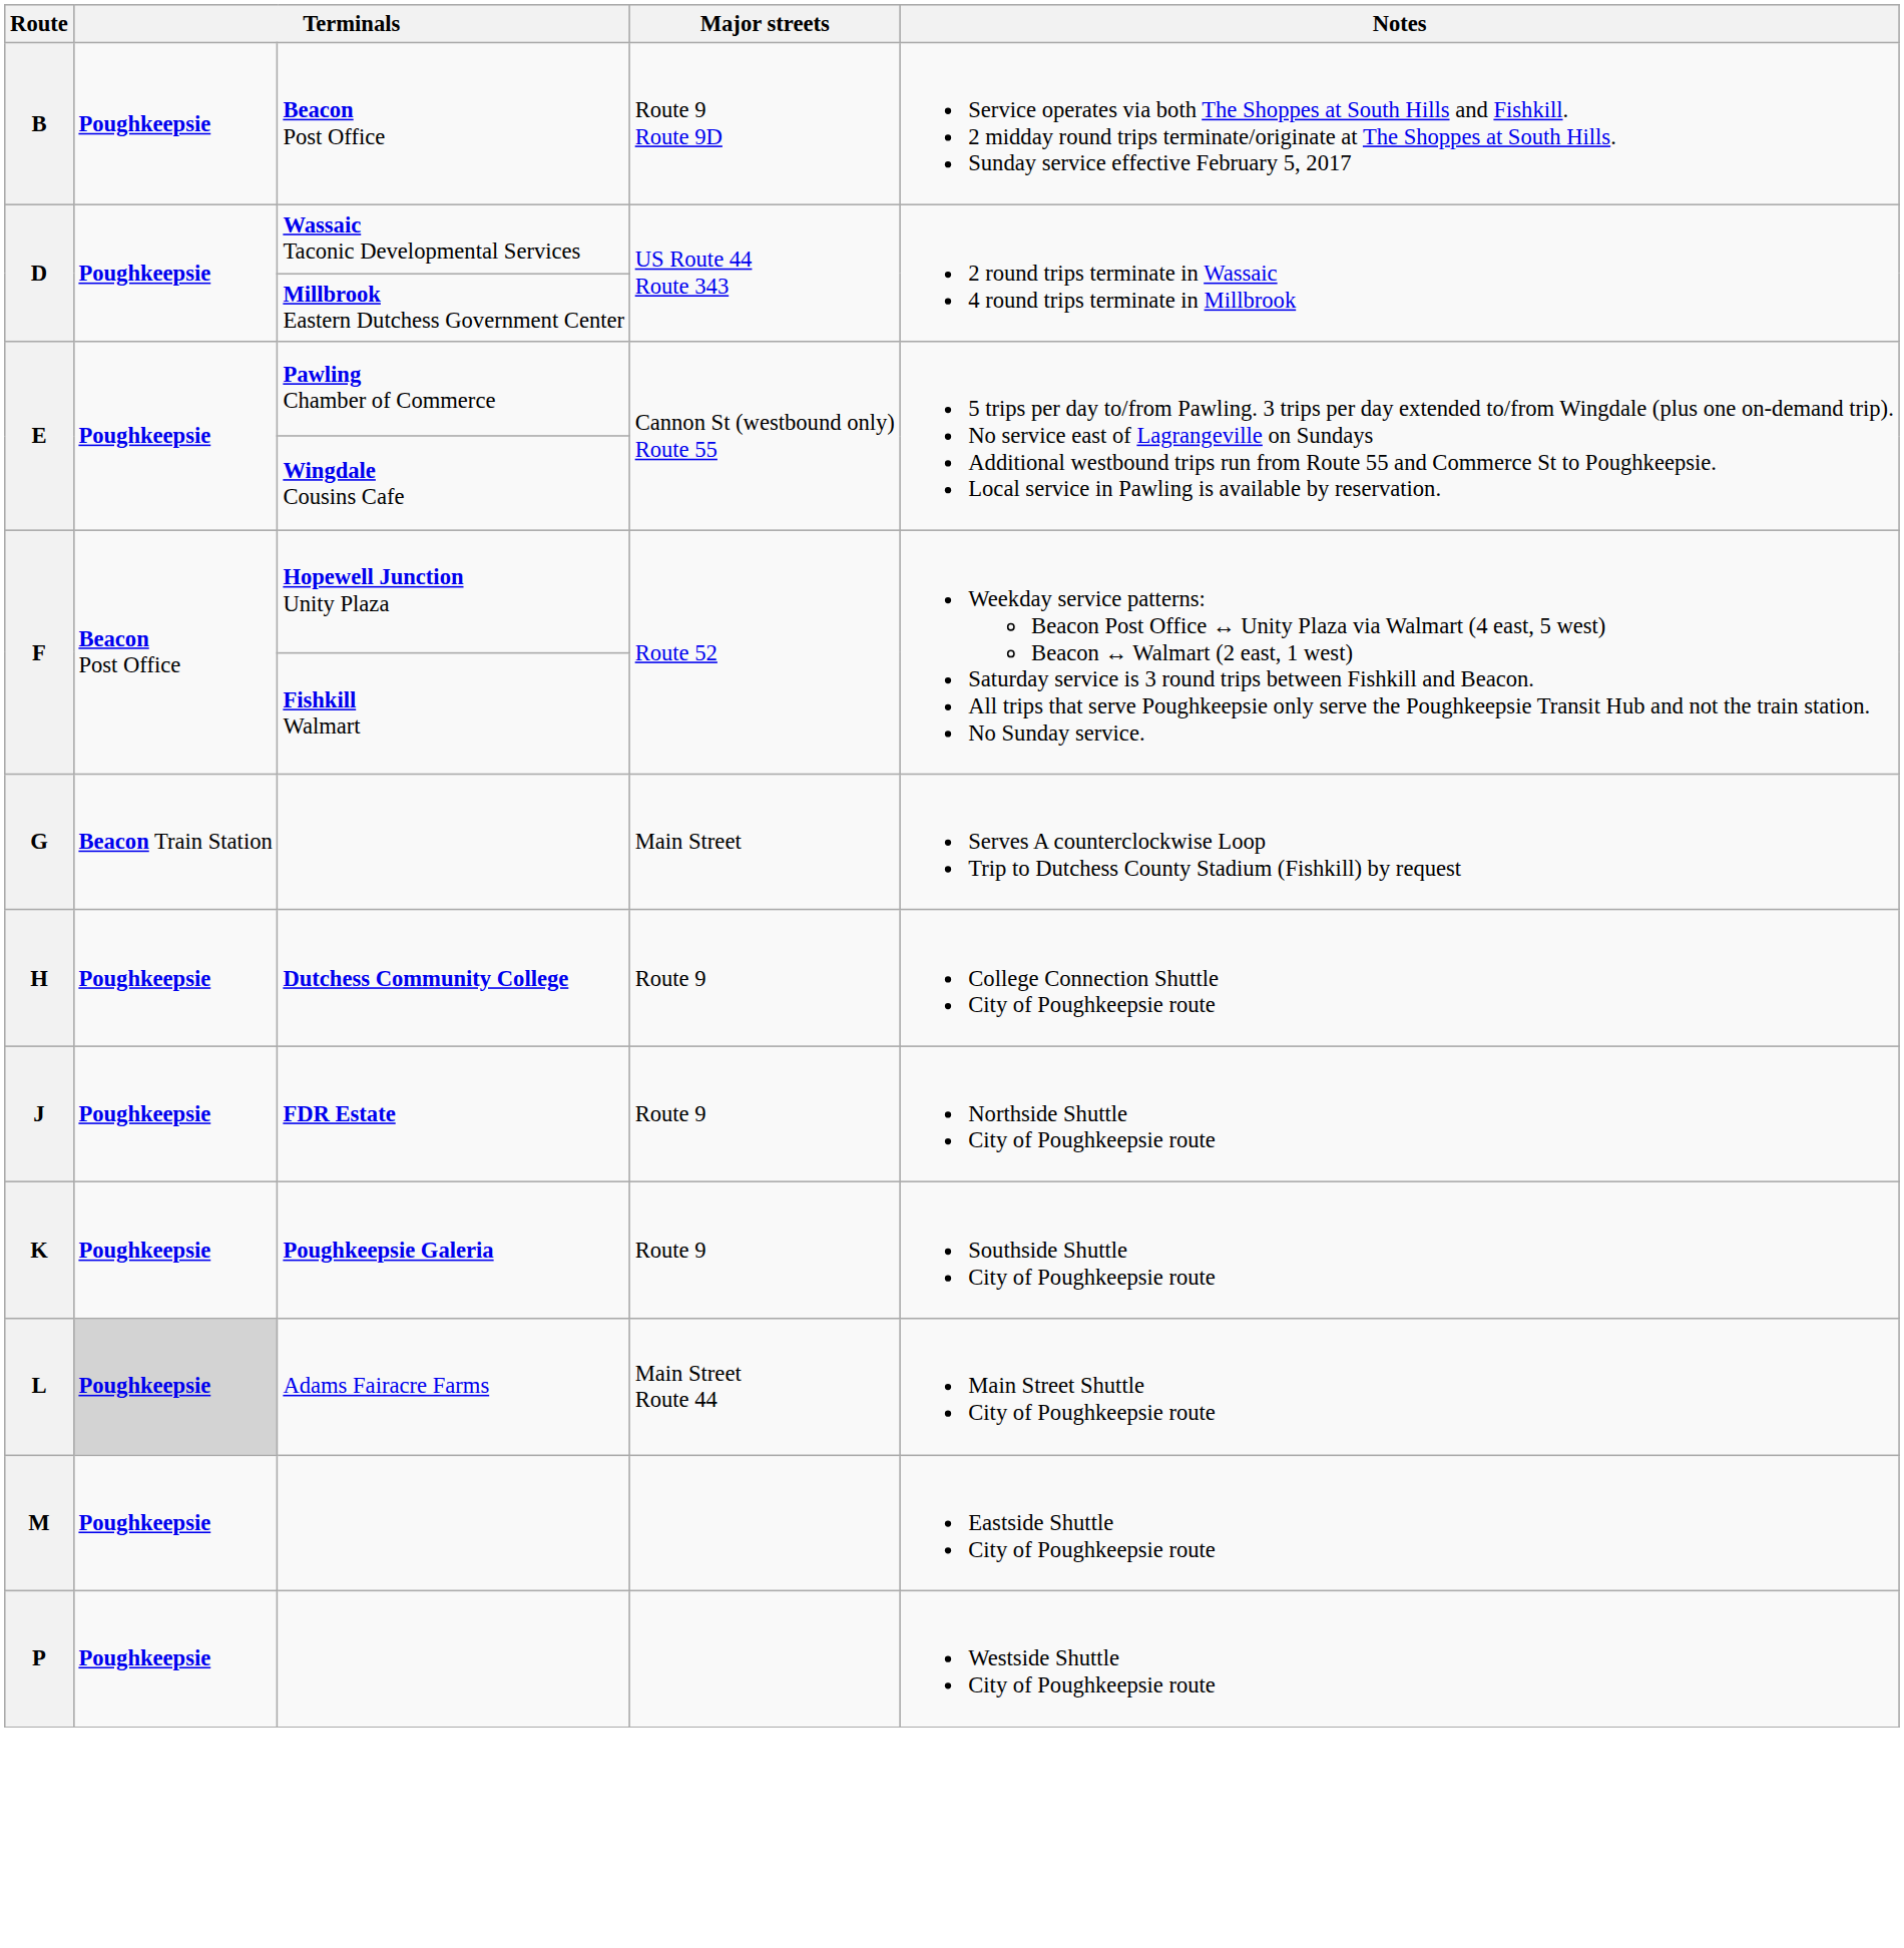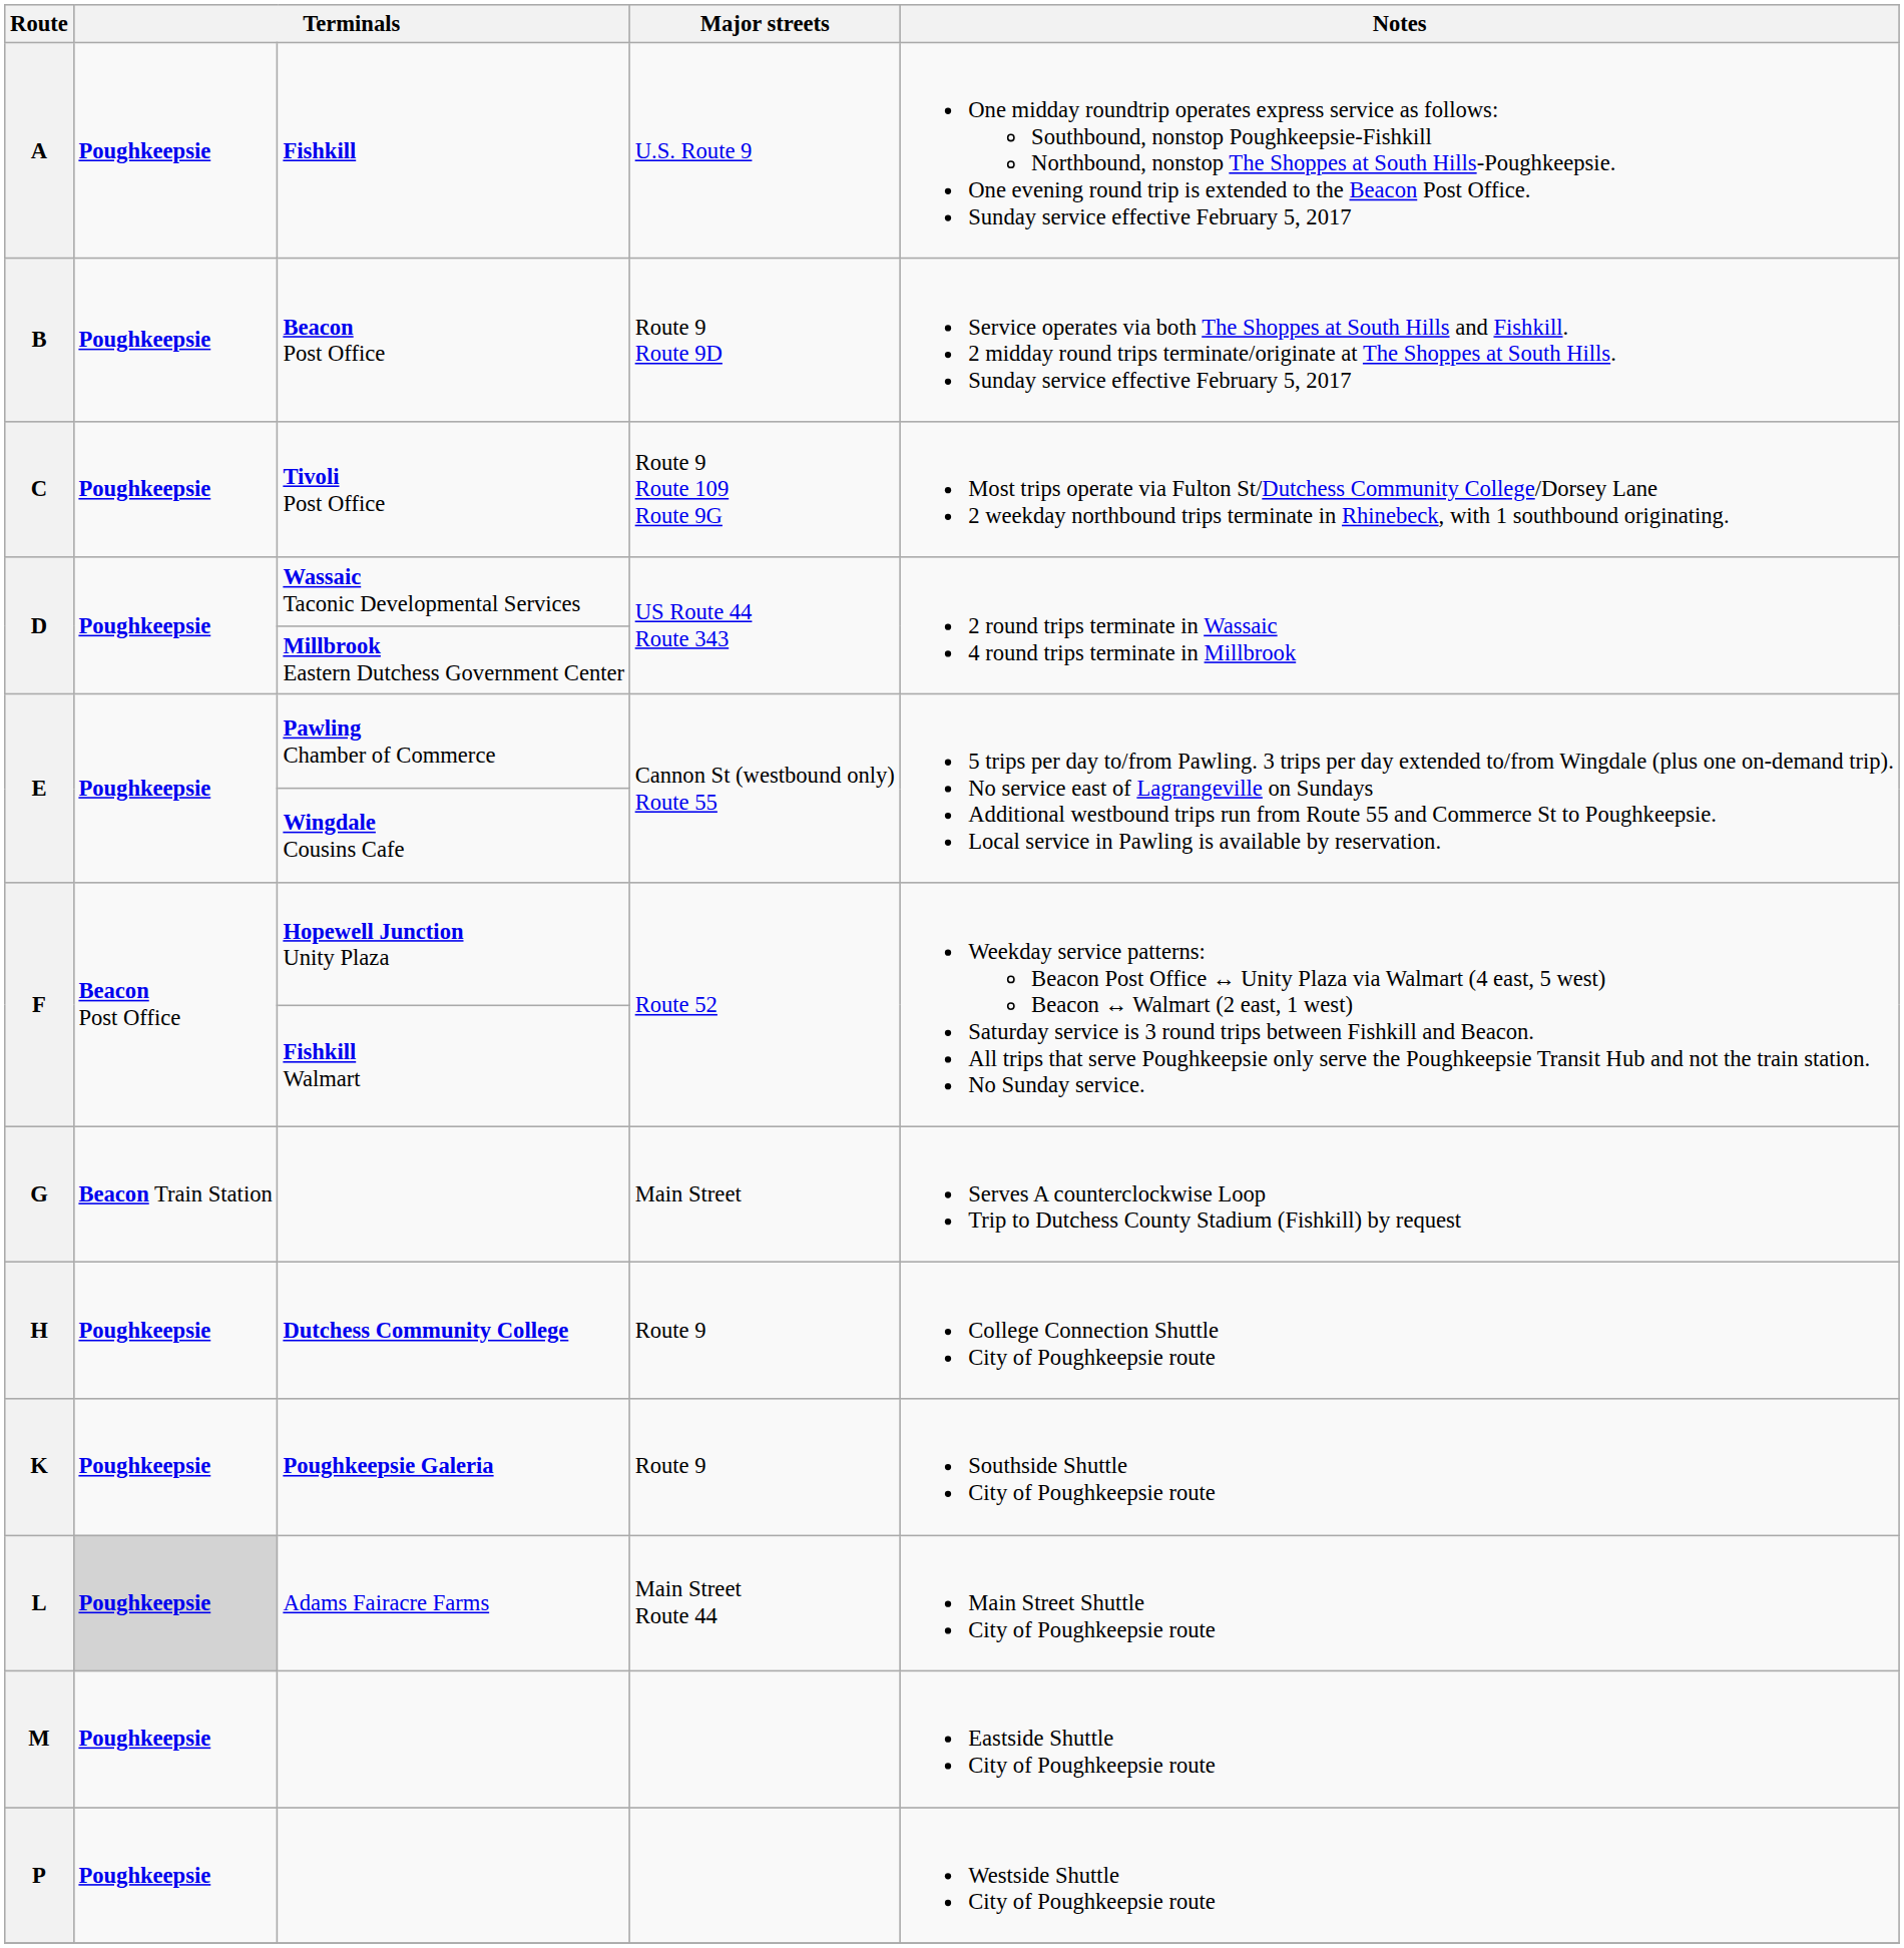 <table class=wikitable style="font-size: 90%;" |>
 <tr>
 <th>Route</th>
 <th colspan=2>Terminals</th>
 <th>Major streets</th>
 <th>Notes</th>
 </tr>
 <tr>
+<th>A</th>
+<td><strong><a href='#'>Poughkeepsie</a></strong></td>
+<td><strong><a href='#'>Fishkill</a></strong></td>
+<td><a href='#'>U.S. Route 9</a></td>
+<td><br><ul><li>One midday roundtrip operates express service as follows:<ul><li>Southbound, nonstop Poughkeepsie-Fishkill</li><li>Northbound, nonstop <a href='#'>The Shoppes at South Hills</a>-Poughkeepsie.</li></ul></li><li>One evening round trip is extended to the <a href='#'>Beacon</a> Post Office.</li><li>Sunday service effective February 5, 2017</li></ul></td>
+</tr>
+<tr>
 <th>B</th>
 <td><strong><a href='#'>Poughkeepsie</a></strong></td>
 <td><strong><a href='#'>Beacon</a></strong><br>Post Office</td>
 <td>Route 9<br><a href='#'>Route 9D</a></td>
 <td><br><ul><li>Service operates via both <a href='#'>The Shoppes at South Hills</a> and <a href='#'>Fishkill</a>.</li><li>2 midday round trips terminate/originate at <a href='#'>The Shoppes at South Hills</a>.</li><li>Sunday service effective February 5, 2017</li></ul></td>
+</tr>
+<tr>
+<th>C</th>
+<td><strong><a href='#'>Poughkeepsie</a></strong></td>
+<td><strong><a href='#'>Tivoli</a></strong><br>Post Office</td>
+<td>Route 9<br><a href='#'>Route 109</a><br><a href='#'>Route 9G</a></td>
+<td><br><ul><li>Most trips operate via Fulton St/<a href='#'>Dutchess Community College</a>/Dorsey Lane</li><li>2 weekday northbound trips terminate in <a href='#'>Rhinebeck</a>, with 1 southbound originating.</li></ul></td>
 </tr>
 <tr>
 <th rowspan=2>D</th>
 <td rowspan=2><strong><a href='#'>Poughkeepsie</a></strong></td>
 <td><strong><a href='#'>Wassaic</a></strong><br>Taconic Developmental Services</td>
 <td rowspan=2><a href='#'>US Route 44</a><br><a href='#'>Route 343</a></td>
 <td rowspan=2><br><ul><li>2 round trips terminate in <a href='#'>Wassaic</a></li><li>4 round trips terminate in <a href='#'>Millbrook</a></li></ul></td>
 </tr>
 <tr>
 <td><a href='#'><strong>Millbrook</strong></a><br>Eastern Dutchess Government Center</td>
 </tr>
 <tr>
 <th rowspan="2">E</th>
 <td rowspan="2"><strong><a href='#'>Poughkeepsie</a></strong></td>
 <td><strong><a href='#'>Pawling</a></strong><br>Chamber of Commerce</td>
 <td rowspan="2">Cannon St (westbound only)<br><a href='#'>Route 55</a></td>
 <td rowspan="2"><br><ul><li>5 trips per day to/from Pawling. 3 trips per day extended to/from Wingdale (plus one on-demand trip).</li><li>No service east of <a href='#'>Lagrangeville</a> on Sundays</li><li>Additional westbound trips run from Route 55 and Commerce St to Poughkeepsie.</li><li>Local service in Pawling is available by reservation.</li></ul></td>
 </tr>
 <tr>
 <td><strong><a href='#'>Wingdale</a></strong> <br>Cousins Cafe</td>
 </tr>
 <tr>
 <th rowspan="2">F</th>
 <td rowspan="2"><strong><a href='#'>Beacon</a></strong><br>Post Office</td>
 <td><strong><a href='#'>Hopewell Junction</a></strong><br>Unity Plaza</td>
 <td rowspan="2"><a href='#'>Route 52</a></td>
 <td rowspan="2"><br><ul><li>Weekday service patterns:<ul><li>Beacon Post Office ↔ Unity Plaza via Walmart (4 east, 5 west)</li><li>Beacon ↔ Walmart (2 east, 1 west)</li></ul></li><li>Saturday service is 3 round trips between Fishkill and Beacon.</li><li>All trips that serve Poughkeepsie only serve the Poughkeepsie Transit Hub and not the train station.</li><li>No Sunday service.</li></ul></td>
 </tr>
 <tr>
 <td><strong><a href='#'>Fishkill</a></strong><br>Walmart</td>
 </tr>
 <tr>
 <th>G</th>
 <td><strong><a href='#'>Beacon</a></strong> Train Station</td>
 <td></td>
 <td>Main Street</td>
 <td><br><ul><li>Serves A counterclockwise Loop</li><li>Trip to Dutchess County Stadium (Fishkill) by request</li></ul></td>
 </tr>
 <tr>
 <th>H</th>
 <td><strong><a href='#'>Poughkeepsie</a></strong></td>
 <td><strong><a href='#'>Dutchess Community College</a></strong></td>
 <td>Route 9</td>
 <td><br><ul><li>College Connection Shuttle</li><li>City of Poughkeepsie route</li></ul></td>
 </tr>
 <tr>
-<th>J</th>
-<td><strong><a href='#'>Poughkeepsie</a></strong></td>
-<td><strong><a href='#'>FDR Estate</a></strong></td>
-<td>Route 9</td>
-<td><br><ul><li>Northside Shuttle</li><li>City of Poughkeepsie route</li></ul></td>
-</tr>
-<tr>
 <th>K</th>
 <td><strong><a href='#'>Poughkeepsie</a></strong></td>
 <td><strong><a href='#'>Poughkeepsie Galeria</a></strong></td>
 <td>Route 9</td>
 <td><br><ul><li>Southside Shuttle</li><li>City of Poughkeepsie route</li></ul></td>
 </tr>
 <tr>
 <th>L</th>
 <td style="background: lightgrey;"><strong><a href='#'>Poughkeepsie</a></strong></td>
 <td><a href='#'>Adams Fairacre Farms</a></td>
 <td>Main Street<br>Route 44</td>
 <td><br><ul><li>Main Street Shuttle</li><li>City of Poughkeepsie route</li></ul></td>
 </tr>
 <tr>
 <th>M</th>
 <td><strong><a href='#'>Poughkeepsie</a></strong></td>
 <td></td>
 <td></td>
 <td><br><ul><li>Eastside Shuttle</li><li>City of Poughkeepsie route</li></ul></td>
 </tr>
 <tr>
 <th>P</th>
 <td><strong><a href='#'>Poughkeepsie</a></strong></td>
 <td></td>
 <td></td>
 <td><br><ul><li>Westside Shuttle</li><li>City of Poughkeepsie route</li></ul></td>
 </tr>
 <tr>
 </tr>
 </table>
